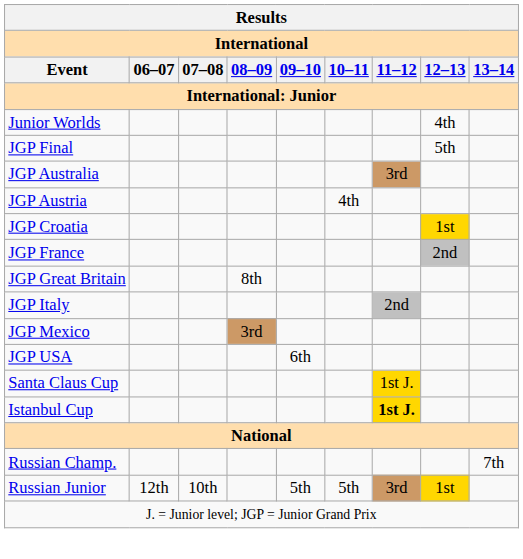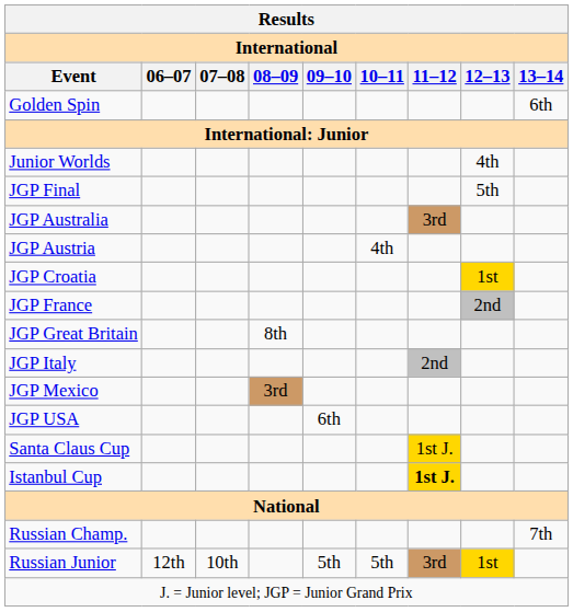 <table class="wikitable" style="text-align:center">
 <tr>
 <th colspan=9 align=center><strong>Results</strong></th>
 </tr>
 <tr>
 <th style="background-color: #ffdead; " colspan=9 align=center><strong>International</strong></th>
 </tr>
 <tr>
 <th>Event</th>
 <th>06–07</th>
 <th>07–08</th>
 <th><a href='#'>08–09</a></th>
 <th><a href='#'>09–10</a></th>
 <th><a href='#'>10–11</a></th>
 <th><a href='#'>11–12</a></th>
 <th><a href='#'>12–13</a></th>
 <th><a href='#'>13–14</a></th>
+</tr>
+<tr>
+<td align=left><a href='#'>Golden Spin</a></td>
+<td></td>
+<td></td>
+<td></td>
+<td></td>
+<td></td>
+<td></td>
+<td></td>
+<td>6th</td>
 </tr>
 <tr>
 <th style="background-color: #ffdead; " colspan=9 align=center><strong>International: Junior</strong></th>
 </tr>
 <tr>
 <td align=left><a href='#'>Junior Worlds</a></td>
 <td></td>
 <td></td>
 <td></td>
 <td></td>
 <td></td>
 <td></td>
 <td>4th</td>
 <td></td>
 </tr>
 <tr>
 <td align=left><a href='#'>JGP Final</a></td>
 <td></td>
 <td></td>
 <td></td>
 <td></td>
 <td></td>
 <td></td>
 <td>5th</td>
 <td></td>
 </tr>
 <tr>
 <td align=left><a href='#'>JGP Australia</a></td>
 <td></td>
 <td></td>
 <td></td>
 <td></td>
 <td></td>
 <td bgcolor=cc9966>3rd</td>
 <td></td>
 <td></td>
 </tr>
 <tr>
 <td align=left><a href='#'>JGP Austria</a></td>
 <td></td>
 <td></td>
 <td></td>
 <td></td>
 <td>4th</td>
 <td></td>
 <td></td>
 <td></td>
 </tr>
 <tr>
 <td align=left><a href='#'>JGP Croatia</a></td>
 <td></td>
 <td></td>
 <td></td>
 <td></td>
 <td></td>
 <td></td>
 <td bgcolor=gold>1st</td>
 <td></td>
 </tr>
 <tr>
 <td align=left><a href='#'>JGP France</a></td>
 <td></td>
 <td></td>
 <td></td>
 <td></td>
 <td></td>
 <td></td>
 <td bgcolor=silver>2nd</td>
 <td></td>
 </tr>
 <tr>
 <td align=left><a href='#'>JGP Great Britain</a></td>
 <td></td>
 <td></td>
 <td>8th</td>
 <td></td>
 <td></td>
 <td></td>
 <td></td>
 <td></td>
 </tr>
 <tr>
 <td align=left><a href='#'>JGP Italy</a></td>
 <td></td>
 <td></td>
 <td></td>
 <td></td>
 <td></td>
 <td bgcolor=silver>2nd</td>
 <td></td>
 <td></td>
 </tr>
 <tr>
 <td align=left><a href='#'>JGP Mexico</a></td>
 <td></td>
 <td></td>
 <td bgcolor=cc9966>3rd</td>
 <td></td>
 <td></td>
 <td></td>
 <td></td>
 <td></td>
 </tr>
 <tr>
 <td align=left><a href='#'>JGP USA</a></td>
 <td></td>
 <td></td>
 <td></td>
 <td>6th</td>
 <td></td>
 <td></td>
 <td></td>
 <td></td>
 </tr>
 <tr>
 <td align=left><a href='#'>Santa Claus Cup</a></td>
 <td></td>
 <td></td>
 <td></td>
 <td></td>
 <td></td>
 <td bgcolor=gold>1st J.</td>
 <td></td>
 <td></td>
 </tr>
 <tr>
 <td align=left><a href='#'>Istanbul Cup</a></td>
 <td></td>
 <td></td>
 <td></td>
 <td></td>
 <td></td>
 <td bgcolor=gold><strong>1st J.</strong></td>
 <td></td>
 <td></td>
 </tr>
 <tr>
 <th style="background-color: #ffdead; " colspan=9 align=center><strong>National</strong></th>
 </tr>
 <tr>
 <td align=left><a href='#'>Russian Champ.</a></td>
 <td></td>
 <td></td>
 <td></td>
 <td></td>
 <td></td>
 <td></td>
 <td></td>
 <td>7th</td>
 </tr>
 <tr>
 <td align=left><a href='#'>Russian Junior</a></td>
 <td>12th</td>
 <td>10th</td>
 <td></td>
 <td>5th</td>
 <td>5th</td>
 <td bgcolor=cc9966>3rd</td>
 <td bgcolor=gold>1st</td>
 <td></td>
 </tr>
 <tr>
 <td colspan=9 align=center><small> J. = Junior level; JGP = Junior Grand Prix </small></td>
 </tr>
 </table>
